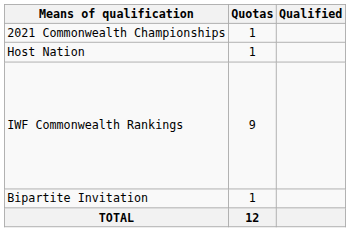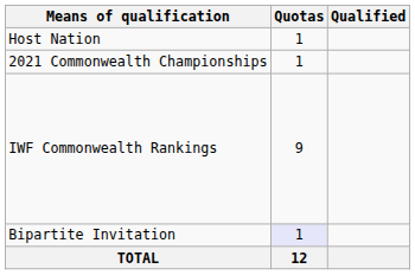 <table class = "wikitable">
 <tr>
 <th>Means of qualification</th>
 <th>Quotas</th>
 <th>Qualified</th>
 </tr>
 <tr>
-<td>2021 Commonwealth Championships</td>
+<td>Host Nation</td>
 <td align="center">1</td>
 <td></td>
 </tr>
 <tr>
-<td>Host Nation</td>
+<td>2021 Commonwealth Championships</td>
 <td align="center">1</td>
 <td></td>
 </tr>
 <tr>
 <td>IWF Commonwealth Rankings</td>
 <td align="center">9</td>
 <td><br><br><br><br><br><br><em></em><br><br><br></td>
 </tr>
 <tr>
 <td>Bipartite Invitation</td>
-<td align="center">1</td>
+<td align="center" style="background: lavender;">1</td>
 <td></td>
 </tr>
 <tr>
 <th>TOTAL</th>
 <th>12</th>
 <th></th>
 </tr>
 </table>
